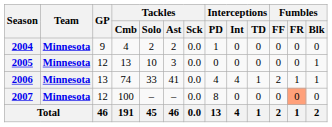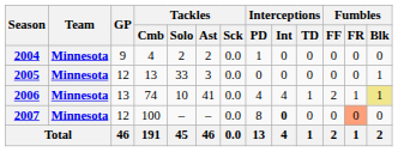 <table class="wikitable" style="text-align: center;">
 <tr>
 <th rowspan="2">Season</th>
 <th rowspan="2">Team</th>
 <th rowspan="2">GP</th>
 <th colspan="4">Tackles</th>
 <th colspan="3">Interceptions</th>
 <th colspan="3">Fumbles</th>
 </tr>
 <tr>
 <th>Cmb</th>
 <th>Solo</th>
 <th>Ast</th>
 <th>Sck</th>
 <th>PD</th>
 <th>Int</th>
 <th>TD</th>
 <th>FF</th>
 <th>FR</th>
 <th>Blk</th>
 </tr>
 <tr>
 <th><a href='#'>2004</a></th>
 <th><a href='#'>Minnesota</a></th>
 <td>9</td>
 <td>4</td>
 <td>2</td>
 <td>2</td>
 <td>0.0</td>
 <td>1</td>
 <td>0</td>
 <td>0</td>
 <td>0</td>
 <td>0</td>
 <td>0</td>
 </tr>
 <tr>
 <th><a href='#'>2005</a></th>
 <th><a href='#'>Minnesota</a></th>
 <td>12</td>
 <td>13</td>
-<td>10</td>
+<td>33</td>
 <td>3</td>
 <td>0.0</td>
 <td>0</td>
 <td>0</td>
 <td>0</td>
 <td>0</td>
 <td>0</td>
 <td>1</td>
 </tr>
 <tr>
 <th><a href='#'>2006</a></th>
 <th><a href='#'>Minnesota</a></th>
 <td>13</td>
 <td>74</td>
-<td>33</td>
+<td>10</td>
 <td>41</td>
 <td>0.0</td>
 <td>4</td>
 <td>4</td>
 <td>1</td>
 <td>2</td>
 <td>1</td>
-<td>1</td>
+<td style="background: khaki;">1</td>
 </tr>
 <tr>
 <th><a href='#'>2007</a></th>
 <th><a href='#'>Minnesota</a></th>
 <td>12</td>
 <td>100</td>
 <td>–</td>
 <td>–</td>
 <td>0.0</td>
 <td>8</td>
-<td>0</td>
+<td><strong>0</strong></td>
 <td>0</td>
 <td>0</td>
 <td style="background: lightsalmon;">0</td>
 <td>0</td>
 </tr>
 <tr>
 <th colspan="2">Total</th>
 <th>46</th>
 <th>191</th>
 <th>45</th>
 <th>46</th>
 <th>0.0</th>
 <th>13</th>
 <th>4</th>
 <th>1</th>
 <th>2</th>
 <th>1</th>
 <th>2</th>
 </tr>
 </table>
